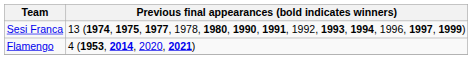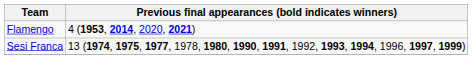 <table class="wikitable">
 <tr>
 <th>Team</th>
 <th>Previous final appearances (bold indicates winners)</th>
 </tr>
 <tr>
+<td> <a href='#'>Flamengo</a></td>
+<td>4 (<strong>1953</strong>, <strong><a href='#'>2014</a></strong>, <a href='#'>2020</a>, <strong><a href='#'>2021</a></strong>)</td>
+</tr>
+<tr>
 <td> <a href='#'>Sesi Franca</a></td>
 <td>13 (<strong>1974</strong>, <strong>1975</strong>, <strong>1977</strong>, 1978, <strong>1980</strong>, <strong>1990</strong>, <strong>1991</strong>, 1992, <strong>1993</strong>, <strong>1994</strong>, 1996, <strong>1997</strong>, <strong>1999</strong>)</td>
 </tr>
 <tr>
-<td> <a href='#'>Flamengo</a></td>
-<td>4 (<strong>1953</strong>, <strong><a href='#'>2014</a></strong>, <a href='#'>2020</a>, <strong><a href='#'>2021</a></strong>)</td>
-</tr>
-<tr>
 </tr>
 </table>
